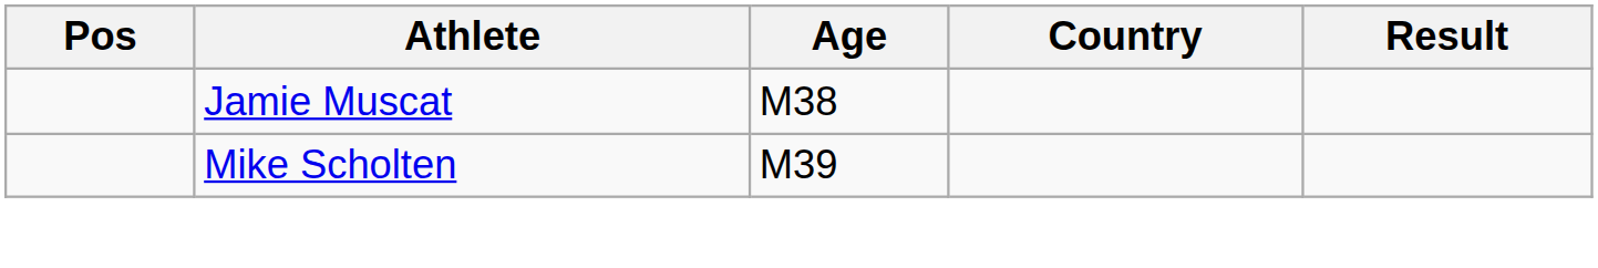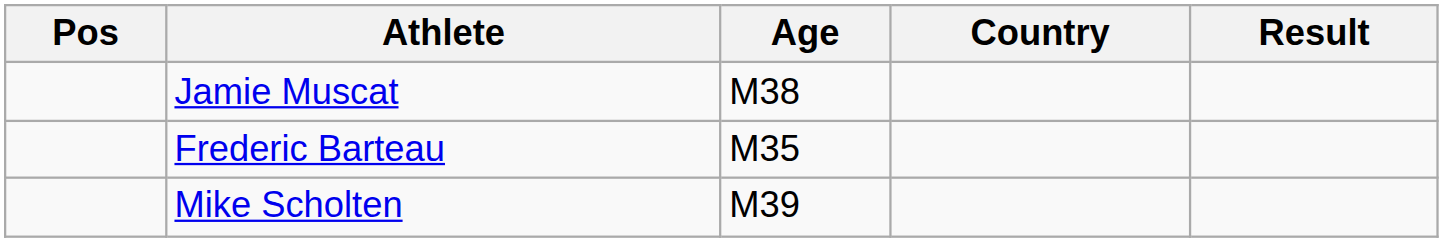 <table class="wikitable"  style="text-align:center; width:50%;">
 <tr>
 <th>Pos</th>
 <th>Athlete</th>
 <th>Age</th>
 <th>Country</th>
 <th>Result</th>
 </tr>
 <tr>
 <td align=center></td>
 <td align=left><a href='#'>Jamie Muscat</a></td>
 <td align=left>M38</td>
 <td align=left></td>
 <td></td>
 </tr>
 <tr>
 <td align=center></td>
+<td align=left><a href='#'>Frederic Barteau</a></td>
+<td align=left>M35</td>
+<td align=left></td>
+<td></td>
+</tr>
+<tr>
+<td align=center></td>
 <td align=left><a href='#'>Mike Scholten</a></td>
 <td align=left>M39</td>
 <td align=left></td>
 <td></td>
 </tr>
 </table>
